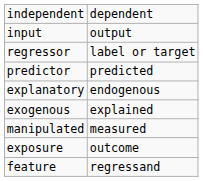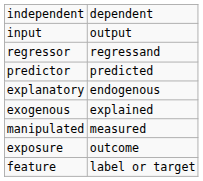 <table class="wikitable" style="margin-left:1.5em;">
 <tr>
 <td>independent</td>
 <td>dependent</td>
 </tr>
 <tr>
 <td>input</td>
 <td>output</td>
 </tr>
 <tr>
 <td>regressor</td>
-<td>label or target</td>
+<td>regressand</td>
 </tr>
 <tr>
 <td>predictor</td>
 <td>predicted</td>
 </tr>
 <tr>
 <td>explanatory</td>
 <td>endogenous</td>
 </tr>
 <tr>
 <td>exogenous</td>
 <td>explained</td>
 </tr>
 <tr>
 <td>manipulated</td>
 <td>measured</td>
 </tr>
 <tr>
 <td>exposure</td>
 <td>outcome</td>
 </tr>
 <tr>
 <td>feature</td>
-<td>regressand</td>
+<td>label or target</td>
 </tr>
 </table>
